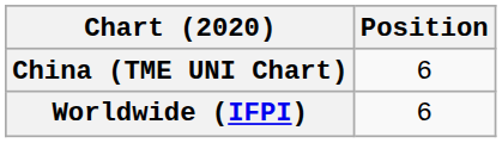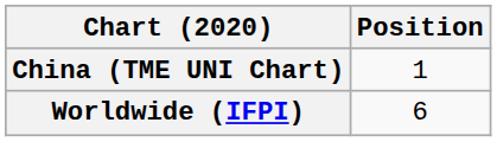 <table class="wikitable plainrowheaders" style="text-align:center">
 <tr>
 <th scope="col">Chart (2020)</th>
 <th scope="col">Position</th>
 </tr>
 <tr>
 <th scope="row">China (TME UNI Chart)</th>
-<td>6</td>
+<td>1</td>
 </tr>
 <tr>
 <th scope="row">Worldwide (<a href='#'>IFPI</a>)</th>
 <td>6</td>
 </tr>
 </table>
